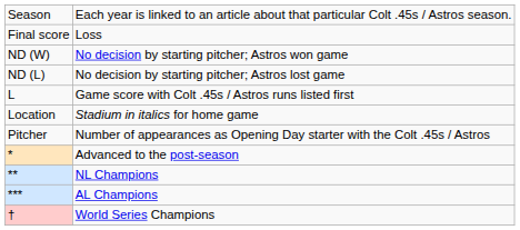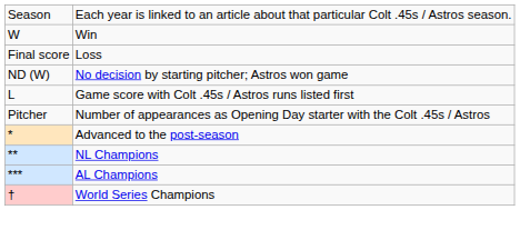 <table class="wikitable">
 <tr>
 <td>Season</td>
 <td>Each year is linked to an article about that particular Colt .45s / Astros season.</td>
+</tr>
+<tr>
+<td>W</td>
+<td>Win</td>
 </tr>
 <tr>
 <td>Final score</td>
 <td>Loss</td>
 </tr>
 <tr>
 <td>ND (W)</td>
 <td><a href='#'>No decision</a> by starting pitcher; Astros won game</td>
 </tr>
 <tr>
-<td>ND (L)</td>
-<td>No decision by starting pitcher; Astros lost game</td>
-</tr>
-<tr>
 <td>L</td>
 <td>Game score with Colt .45s / Astros runs listed first</td>
-</tr>
-<tr>
-<td>Location</td>
-<td><em>Stadium in italics</em> for home game</td>
 </tr>
 <tr>
 <td>Pitcher </td>
 <td>Number of appearances as Opening Day starter with the Colt .45s / Astros</td>
 </tr>
 <tr>
 <td style="background:#ffe6bd;">*</td>
 <td>Advanced to the <a href='#'>post-season</a></td>
 </tr>
 <tr>
 <td style="background:#d0e7ff;">**</td>
 <td><a href='#'>NL Champions</a></td>
 </tr>
 <tr>
 <td style="background:#d0e7ff;">***</td>
 <td><a href='#'>AL Champions</a></td>
 </tr>
 <tr>
 <td style="background-color: #FFCCCC">†</td>
 <td><a href='#'>World Series</a> Champions</td>
 </tr>
 </table>
